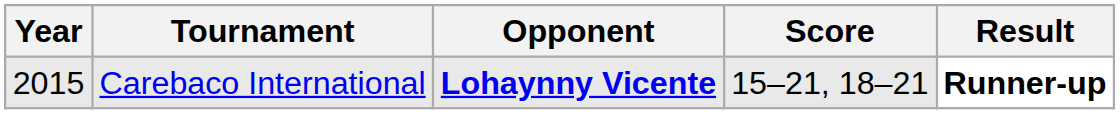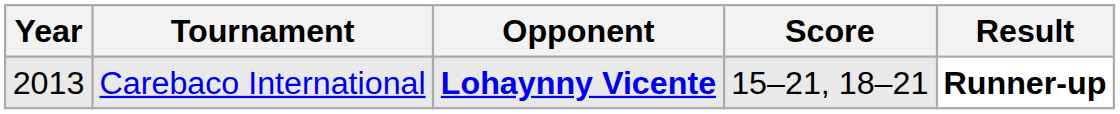 <table class="sortable wikitable" style="font-size: 90%;">
 <tr>
 <th>Year</th>
 <th>Tournament</th>
 <th>Opponent</th>
 <th>Score</th>
 <th>Result</th>
 </tr>
 <tr style="background:#E9E9E9">
-<td align="center">2015</td>
+<td align="center">2013</td>
 <td align="left"><a href='#'>Carebaco International</a></td>
 <td align="left"><strong> <a href='#'>Lohaynny Vicente</a></strong></td>
 <td align="left">15–21, 18–21</td>
 <td style="text-align:left; background:white"> <strong>Runner-up</strong></td>
 </tr>
 </table>
